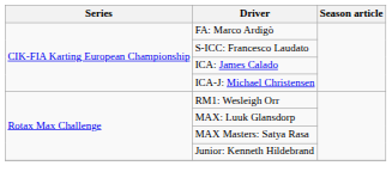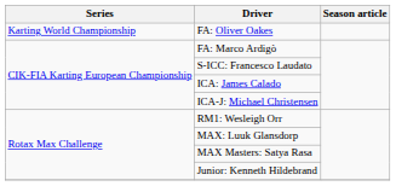 <table class="wikitable" style="font-size: 87%;">
 <tr>
 <th>Series</th>
 <th>Driver</th>
 <th>Season article</th>
+</tr>
+<tr>
+<td><a href='#'>Karting World Championship</a></td>
+<td>FA:  <a href='#'>Oliver Oakes</a></td>
+<td></td>
 </tr>
 <tr>
 <td rowspan=4><a href='#'>CIK-FIA Karting European Championship</a></td>
 <td>FA:  Marco Ardigò</td>
 <td rowspan=4></td>
 </tr>
 <tr>
 <td>S-ICC:  Francesco Laudato</td>
 </tr>
 <tr>
 <td>ICA:  <a href='#'>James Calado</a></td>
 </tr>
 <tr>
 <td>ICA-J:  <a href='#'>Michael Christensen</a></td>
 </tr>
 <tr>
 <td rowspan=4><a href='#'>Rotax Max Challenge</a></td>
 <td>RM1:  Wesleigh Orr</td>
 <td rowspan=4></td>
 </tr>
 <tr>
 <td>MAX:  Luuk Glansdorp</td>
 </tr>
 <tr>
 <td>MAX Masters:  Satya Rasa</td>
 </tr>
 <tr>
 <td>Junior:  Kenneth Hildebrand</td>
 </tr>
 <tr>
 </tr>
 </table>
